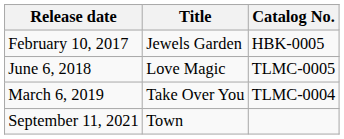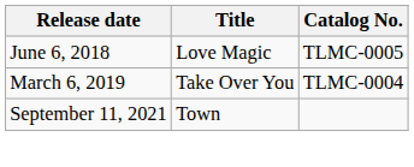 <table class="wikitable">
 <tr>
 <th>Release date</th>
 <th>Title</th>
 <th>Catalog No.</th>
-</tr>
-<tr>
-<td>February 10, 2017</td>
-<td>Jewels Garden</td>
-<td>HBK-0005</td>
 </tr>
 <tr>
 <td>June 6, 2018</td>
 <td>Love Magic</td>
 <td>TLMC-0005</td>
 </tr>
 <tr>
 <td>March 6, 2019</td>
 <td>Take Over You</td>
 <td>TLMC-0004</td>
 </tr>
 <tr>
 <td>September 11, 2021</td>
 <td>Town</td>
 <td></td>
 </tr>
 </table>
